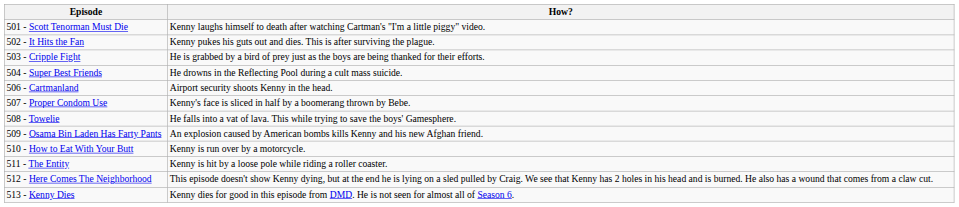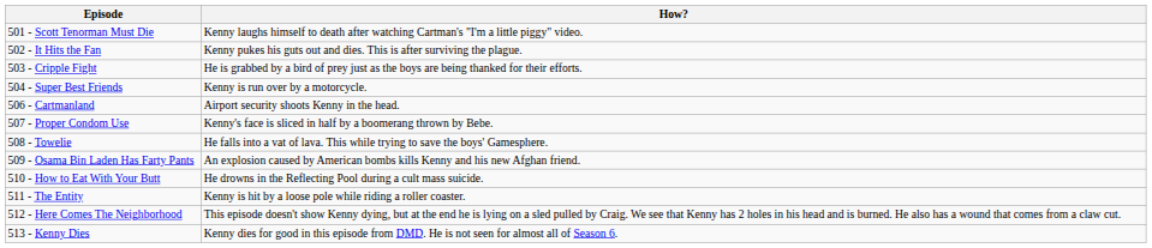 <table class="wikitable" width="100%">
 <tr>
 <th>Episode</th>
 <th>How?</th>
 </tr>
 <tr>
 <td>501 - <a href='#'>Scott Tenorman Must Die</a></td>
 <td>Kenny laughs himself to death after watching Cartman's "I'm a little piggy" video.</td>
 </tr>
 <tr>
 <td>502 - <a href='#'>It Hits the Fan</a></td>
 <td>Kenny pukes his guts out and dies. This is after surviving the plague.</td>
 </tr>
 <tr>
 <td>503 - <a href='#'>Cripple Fight</a></td>
 <td>He is grabbed by a bird of prey just as the boys are being thanked for their efforts.</td>
 </tr>
 <tr>
 <td>504 - <a href='#'>Super Best Friends</a></td>
-<td>He drowns in the Reflecting Pool during a cult mass suicide.</td>
+<td>Kenny is run over by a motorcycle.</td>
 </tr>
 <tr>
 <td>506 - <a href='#'>Cartmanland</a></td>
 <td>Airport security shoots Kenny in the head.</td>
 </tr>
 <tr>
 <td>507 - <a href='#'>Proper Condom Use</a></td>
 <td>Kenny's face is sliced in half by a boomerang thrown by Bebe.</td>
 </tr>
 <tr>
 <td>508 - <a href='#'>Towelie</a></td>
 <td>He falls into a vat of lava. This while trying to save the boys' Gamesphere.</td>
 </tr>
 <tr>
 <td>509 - <a href='#'>Osama Bin Laden Has Farty Pants</a></td>
 <td>An explosion caused by American bombs kills Kenny and his new Afghan friend.</td>
 </tr>
 <tr>
 <td>510 - <a href='#'>How to Eat With Your Butt</a></td>
-<td>Kenny is run over by a motorcycle.</td>
+<td>He drowns in the Reflecting Pool during a cult mass suicide.</td>
 </tr>
 <tr>
 <td>511 - <a href='#'>The Entity</a></td>
 <td>Kenny is hit by a loose pole while riding a roller coaster.</td>
 </tr>
 <tr>
 <td>512 - <a href='#'>Here Comes The Neighborhood</a></td>
 <td>This episode doesn't show Kenny dying, but at the end he is lying on a sled pulled by Craig. We see that Kenny has 2 holes in his head and is burned. He also has a wound that comes from a claw cut.</td>
 </tr>
 <tr>
 <td>513 - <a href='#'>Kenny Dies</a></td>
 <td>Kenny dies for good in this episode from <a href='#'>DMD</a>. He is not seen for almost all of <a href='#'>Season 6</a>.</td>
 </tr>
 </table>
